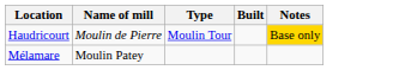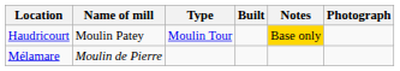 <table class="wikitable">
 <tr>
 <th>Location</th>
 <th>Name of mill</th>
 <th>Type</th>
 <th>Built</th>
 <th>Notes</th>
+<th>Photograph</th>
 </tr>
 <tr>
 <td><a href='#'>Haudricourt</a></td>
-<td><em>Moulin de Pierre</em></td>
+<td>Moulin Patey</td>
 <td><a href='#'>Moulin Tour</a></td>
 <td></td>
 <td style="background: gold;">Base only<br> </td>
+<td></td>
 </tr>
 <tr>
 <td><a href='#'>Mélamare</a></td>
-<td>Moulin Patey</td>
+<td><em>Moulin de Pierre</em></td>
+<td></td>
 <td></td>
 <td></td>
 <td></td>
 </tr>
 </table>
